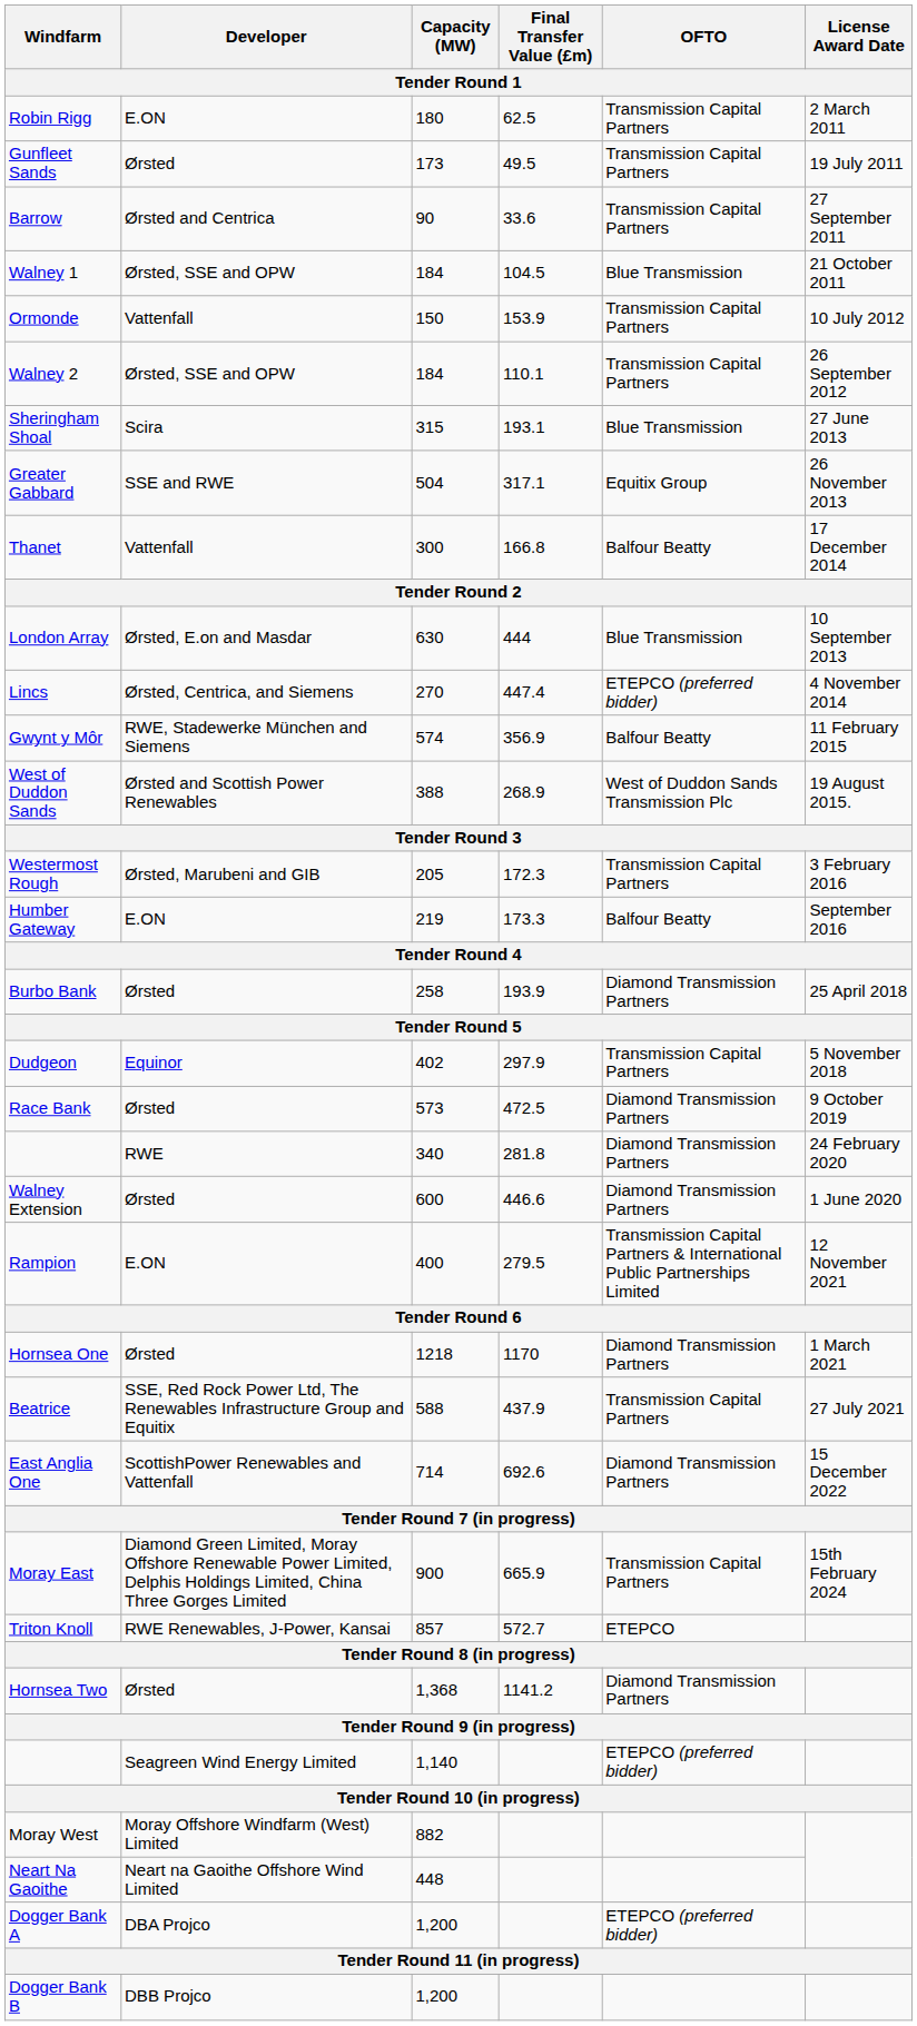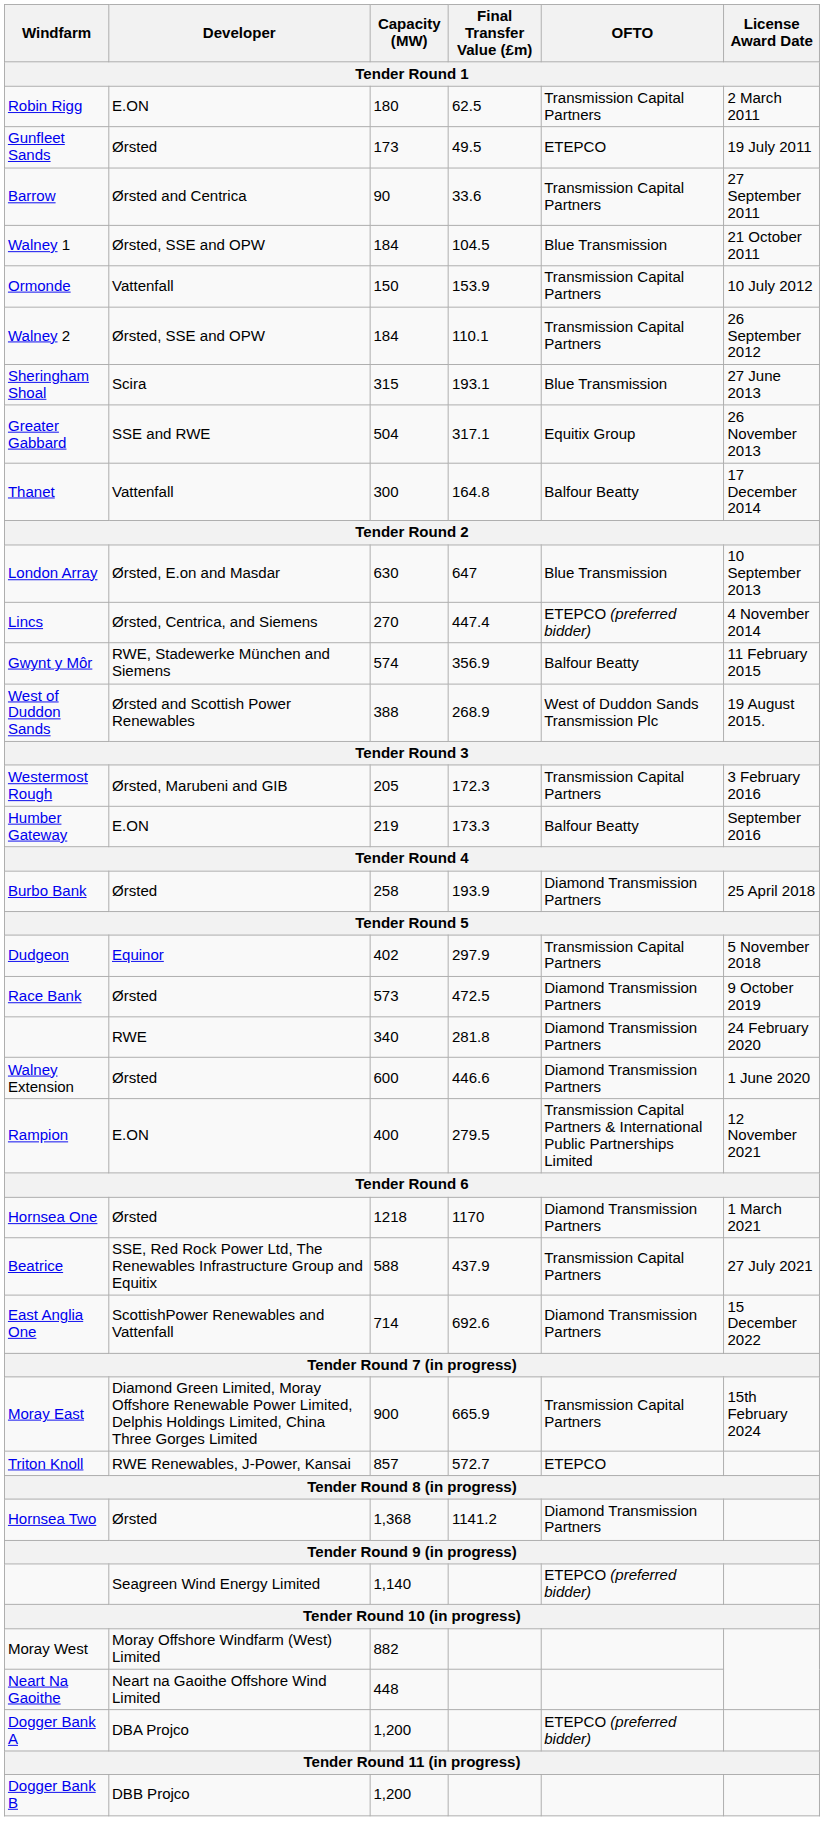 <table class="wikitable">
 <tr>
 <th>Windfarm</th>
 <th>Developer</th>
 <th>Capacity (MW)</th>
 <th>Final Transfer Value (£m)</th>
 <th>OFTO</th>
 <th>License Award Date</th>
 </tr>
 <tr>
 <th colspan=6>Tender Round 1</th>
 </tr>
 <tr>
 <td><a href='#'>Robin Rigg</a></td>
 <td>E.ON</td>
 <td>180</td>
 <td>62.5</td>
 <td>Transmission Capital Partners</td>
 <td>2 March 2011</td>
 </tr>
 <tr>
 <td><a href='#'>Gunfleet Sands</a></td>
 <td>Ørsted</td>
 <td>173</td>
 <td>49.5</td>
-<td>Transmission Capital Partners</td>
+<td>ETEPCO</td>
 <td>19 July 2011</td>
 </tr>
 <tr>
 <td><a href='#'>Barrow</a></td>
 <td>Ørsted and Centrica</td>
 <td>90</td>
 <td>33.6</td>
 <td>Transmission Capital Partners</td>
 <td>27 September 2011</td>
 </tr>
 <tr>
 <td><a href='#'>Walney</a> 1</td>
 <td>Ørsted, SSE and OPW</td>
 <td>184</td>
 <td>104.5</td>
 <td>Blue Transmission</td>
 <td>21 October 2011</td>
 </tr>
 <tr>
 <td><a href='#'>Ormonde</a></td>
 <td>Vattenfall</td>
 <td>150</td>
 <td>153.9</td>
 <td>Transmission Capital Partners</td>
 <td>10 July 2012</td>
 </tr>
 <tr>
 <td><a href='#'>Walney</a> 2</td>
 <td>Ørsted, SSE and OPW</td>
 <td>184</td>
 <td>110.1</td>
 <td>Transmission Capital Partners</td>
 <td>26 September 2012</td>
 </tr>
 <tr>
 <td><a href='#'>Sheringham Shoal</a></td>
 <td>Scira</td>
 <td>315</td>
 <td>193.1</td>
 <td>Blue Transmission</td>
 <td>27 June 2013</td>
 </tr>
 <tr>
 <td><a href='#'>Greater Gabbard</a></td>
 <td>SSE and RWE</td>
 <td>504</td>
 <td>317.1</td>
 <td>Equitix Group</td>
 <td>26 November 2013</td>
 </tr>
 <tr>
 <td><a href='#'>Thanet</a></td>
 <td>Vattenfall</td>
 <td>300</td>
-<td>166.8</td>
+<td>164.8</td>
 <td>Balfour Beatty</td>
 <td>17 December 2014</td>
 </tr>
 <tr>
 <th colspan=6>Tender Round 2</th>
 </tr>
 <tr>
 <td><a href='#'>London Array</a></td>
 <td>Ørsted, E.on and Masdar</td>
 <td>630</td>
-<td>444</td>
+<td>647</td>
 <td>Blue Transmission</td>
 <td>10 September 2013</td>
 </tr>
 <tr>
 <td><a href='#'>Lincs</a></td>
 <td>Ørsted, Centrica, and Siemens</td>
 <td>270</td>
 <td>447.4</td>
 <td>ETEPCO <em>(preferred bidder)</em></td>
 <td>4 November 2014  </td>
 </tr>
 <tr>
 <td><a href='#'>Gwynt y Môr</a></td>
 <td>RWE, Stadewerke München and Siemens</td>
 <td>574</td>
 <td>356.9</td>
 <td>Balfour Beatty</td>
 <td>11 February 2015</td>
 </tr>
 <tr>
 <td><a href='#'>West of Duddon Sands</a></td>
 <td>Ørsted and Scottish Power Renewables</td>
 <td>388</td>
 <td>268.9</td>
 <td>West of Duddon Sands Transmission Plc</td>
 <td>19 August 2015.</td>
 </tr>
 <tr>
 <th colspan=6>Tender Round 3</th>
 </tr>
 <tr>
 <td><a href='#'>Westermost Rough</a></td>
 <td>Ørsted, Marubeni and GIB</td>
 <td>205</td>
 <td>172.3</td>
 <td>Transmission Capital Partners</td>
 <td>3 February 2016</td>
 </tr>
 <tr>
 <td><a href='#'>Humber Gateway</a></td>
 <td>E.ON</td>
 <td>219</td>
 <td>173.3</td>
 <td>Balfour Beatty</td>
 <td>September 2016</td>
 </tr>
 <tr>
 <th colspan=6>Tender Round 4</th>
 </tr>
 <tr>
 <td><a href='#'>Burbo Bank</a></td>
 <td>Ørsted</td>
 <td>258</td>
 <td>193.9</td>
 <td>Diamond Transmission Partners</td>
 <td>25 April 2018</td>
 </tr>
 <tr>
 <th colspan=6>Tender Round 5</th>
 </tr>
 <tr>
 <td><a href='#'>Dudgeon</a></td>
 <td><a href='#'>Equinor</a></td>
 <td>402</td>
 <td>297.9</td>
 <td>Transmission Capital Partners</td>
 <td>5 November 2018  </td>
 </tr>
 <tr>
 <td><a href='#'>Race Bank</a></td>
 <td>Ørsted</td>
 <td>573</td>
 <td>472.5</td>
 <td>Diamond Transmission Partners</td>
 <td>9 October 2019</td>
 </tr>
 <tr>
 <td></td>
 <td>RWE</td>
 <td>340</td>
 <td>281.8</td>
 <td>Diamond Transmission Partners</td>
 <td>24 February 2020</td>
 </tr>
 <tr>
 <td><a href='#'>Walney</a> Extension</td>
 <td>Ørsted</td>
 <td>600</td>
 <td>446.6</td>
 <td>Diamond Transmission Partners</td>
 <td>1 June 2020</td>
 </tr>
 <tr>
 <td><a href='#'>Rampion</a></td>
 <td>E.ON</td>
 <td>400</td>
 <td>279.5</td>
 <td>Transmission Capital Partners & International Public Partnerships Limited</td>
 <td>12 November 2021</td>
 </tr>
 <tr>
 <th colspan=6>Tender Round 6</th>
 </tr>
 <tr>
 <td><a href='#'>Hornsea One</a></td>
 <td>Ørsted</td>
 <td>1218</td>
 <td>1170</td>
 <td>Diamond Transmission Partners</td>
 <td>1 March 2021</td>
 </tr>
 <tr>
 <td><a href='#'>Beatrice</a></td>
 <td>SSE, Red Rock Power Ltd, The Renewables Infrastructure Group and Equitix</td>
 <td>588</td>
 <td>437.9</td>
 <td>Transmission Capital Partners</td>
 <td>27 July 2021</td>
 </tr>
 <tr>
 <td><a href='#'>East Anglia One</a></td>
 <td>ScottishPower Renewables and Vattenfall</td>
 <td>714</td>
 <td>692.6</td>
 <td>Diamond Transmission Partners</td>
 <td>15 December 2022</td>
 </tr>
 <tr>
 <th colspan=6>Tender Round 7 (in progress)</th>
 </tr>
 <tr>
 <td><a href='#'>Moray East</a></td>
 <td>Diamond Green Limited, Moray Offshore Renewable Power Limited, Delphis Holdings Limited, China Three Gorges Limited</td>
 <td>900</td>
 <td>665.9</td>
 <td>Transmission Capital Partners</td>
 <td>15th February 2024</td>
 </tr>
 <tr>
 <td><a href='#'>Triton Knoll</a></td>
 <td>RWE Renewables, J-Power, Kansai</td>
 <td>857</td>
 <td>572.7</td>
 <td>ETEPCO</td>
 <td></td>
 </tr>
 <tr>
 <th colspan=6>Tender Round 8 (in progress)</th>
 </tr>
 <tr>
 <td><a href='#'>Hornsea Two</a></td>
 <td>Ørsted</td>
 <td>1,368</td>
 <td>1141.2</td>
 <td>Diamond Transmission Partners</td>
 </tr>
 <tr>
 <th colspan=6>Tender Round 9 (in progress)</th>
 </tr>
 <tr>
 <td></td>
 <td>Seagreen Wind Energy Limited</td>
 <td>1,140</td>
 <td></td>
 <td>ETEPCO <em>(preferred bidder)</em></td>
 </tr>
 <tr>
 <th colspan=6>Tender Round 10 (in progress)</th>
 </tr>
 <tr>
 <td>Moray West</td>
 <td>Moray Offshore Windfarm (West) Limited</td>
 <td>882</td>
 <td></td>
 <td></td>
 </tr>
 <tr>
 <td><a href='#'>Neart Na Gaoithe</a></td>
 <td>Neart na Gaoithe Offshore Wind Limited</td>
 <td>448</td>
 <td></td>
 <td></td>
 </tr>
 <tr>
 <td><a href='#'>Dogger Bank A</a></td>
 <td>DBA Projco</td>
 <td>1,200</td>
 <td></td>
 <td>ETEPCO <em>(preferred bidder)</em></td>
 <td></td>
 </tr>
 <tr>
 <th colspan="6">Tender Round 11 (in progress)</th>
 </tr>
 <tr>
 <td><a href='#'>Dogger Bank B</a></td>
 <td>DBB Projco</td>
 <td>1,200</td>
 <td></td>
 <td></td>
 <td></td>
 </tr>
 </table>
